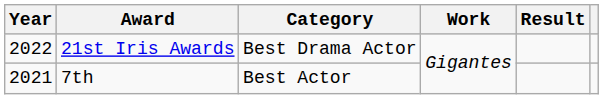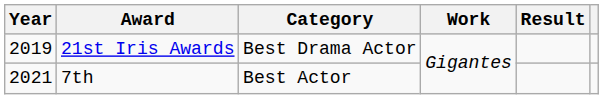 <table class="wikitable sortable plainrowheaders">
 <tr>
 <th>Year</th>
 <th>Award</th>
 <th>Category</th>
 <th>Work</th>
 <th>Result</th>
 <th scope="col" class="unsortable"></th>
 </tr>
 <tr>
-<td align = "center">2022</td>
+<td align = "center">2019</td>
 <td><a href='#'>21st Iris Awards</a></td>
 <td>Best Drama Actor</td>
 <td rowspan = "2"><em>Gigantes</em></td>
 <td></td>
 <td align = "center"></td>
 </tr>
 <tr>
 <td align = "center">2021</td>
 <td>7th </td>
 <td>Best Actor</td>
 <td></td>
 <td align = "center"></td>
 </tr>
 </table>
